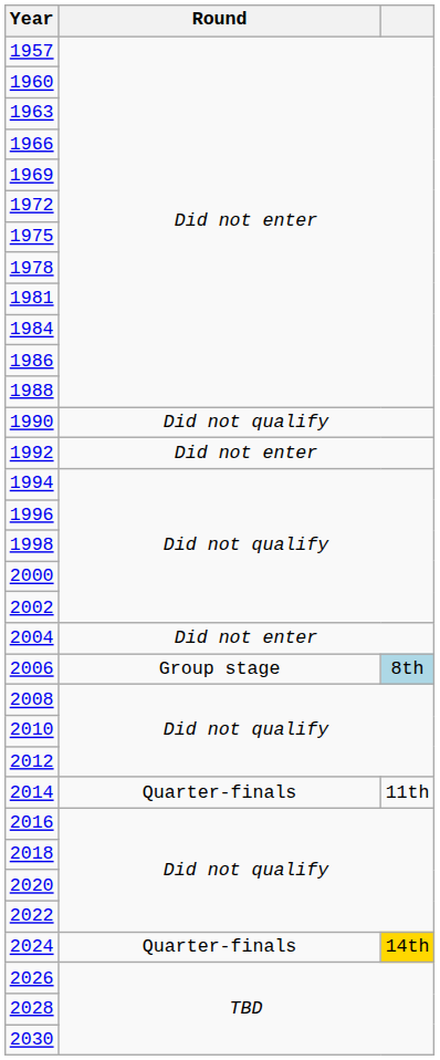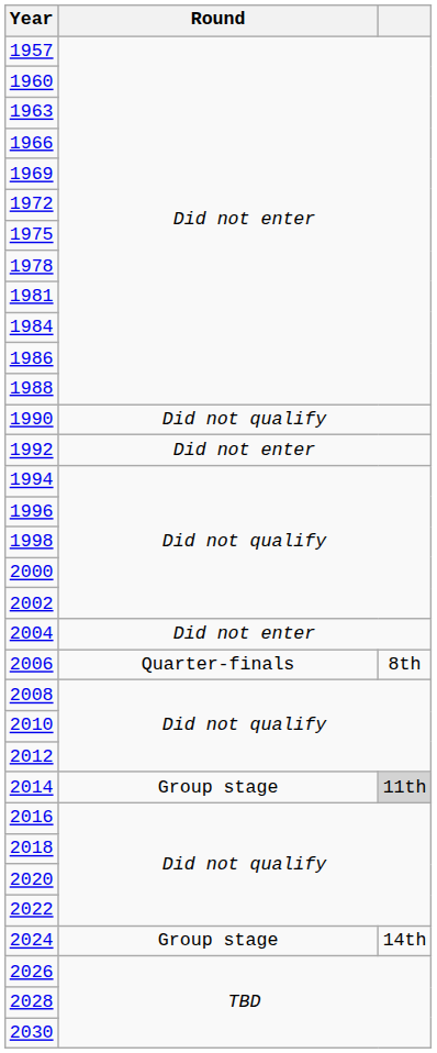 <table class="wikitable" style="text-align: center; font-size:90%">
 <tr>
 <th>Year</th>
 <th style="width:200px">Round</th>
 <th></th>
 </tr>
 <tr>
 <td><a href='#'>1957</a></td>
 <td colspan="2" rowspan="12"><em>Did not enter</em></td>
 </tr>
 <tr>
 <td><a href='#'>1960</a></td>
 </tr>
 <tr>
 <td><a href='#'>1963</a></td>
 </tr>
 <tr>
 <td><a href='#'>1966</a></td>
 </tr>
 <tr>
 <td><a href='#'>1969</a></td>
 </tr>
 <tr>
 <td><a href='#'>1972</a></td>
 </tr>
 <tr>
 <td><a href='#'>1975</a></td>
 </tr>
 <tr>
 <td><a href='#'>1978</a></td>
 </tr>
 <tr>
 <td><a href='#'>1981</a></td>
 </tr>
 <tr>
 <td><a href='#'>1984</a></td>
 </tr>
 <tr>
 <td><a href='#'>1986</a></td>
 </tr>
 <tr>
 <td><a href='#'>1988</a></td>
 </tr>
 <tr>
 <td><a href='#'>1990</a></td>
 <td colspan="2"><em>Did not qualify</em></td>
 </tr>
 <tr>
 <td><a href='#'>1992</a></td>
 <td colspan="2"><em>Did not enter</em></td>
 </tr>
 <tr>
 <td><a href='#'>1994</a></td>
 <td colspan="2" rowspan="5"><em>Did not qualify</em></td>
 </tr>
 <tr>
 <td><a href='#'>1996</a></td>
 </tr>
 <tr>
 <td><a href='#'>1998</a></td>
 </tr>
 <tr>
 <td><a href='#'>2000</a></td>
 </tr>
 <tr>
 <td><a href='#'>2002</a></td>
 </tr>
 <tr>
 <td><a href='#'>2004</a></td>
 <td colspan="2"><em>Did not enter</em></td>
 </tr>
 <tr>
 <td><a href='#'>2006</a></td>
-<td>Group stage</td>
-<td style="background: lightblue;">8th</td>
+<td>Quarter-finals</td>
+<td>8th</td>
 </tr>
 <tr>
 <td><a href='#'>2008</a></td>
 <td colspan="2" rowspan="3"><em>Did not qualify</em></td>
 </tr>
 <tr>
 <td><a href='#'>2010</a></td>
 </tr>
 <tr>
 <td><a href='#'>2012</a></td>
 </tr>
 <tr>
 <td><a href='#'>2014</a></td>
-<td>Quarter-finals</td>
-<td>11th</td>
+<td>Group stage</td>
+<td style="background: lightgrey;">11th</td>
 </tr>
 <tr>
 <td><a href='#'>2016</a></td>
 <td colspan="2" rowspan="4"><em>Did not qualify</em></td>
 </tr>
 <tr>
 <td><a href='#'>2018</a></td>
 </tr>
 <tr>
 <td><a href='#'>2020</a></td>
 </tr>
 <tr>
 <td><a href='#'>2022</a></td>
 </tr>
 <tr>
 <td><a href='#'>2024</a></td>
-<td>Quarter-finals</td>
-<td style="background: gold;">14th</td>
+<td>Group stage</td>
+<td>14th</td>
 </tr>
 <tr>
 <td><a href='#'>2026</a></td>
 <td colspan="2" rowspan="3"><em>TBD</em></td>
 </tr>
 <tr>
 <td><a href='#'>2028</a></td>
 </tr>
 <tr>
 <td><a href='#'>2030</a></td>
 </tr>
 </table>
